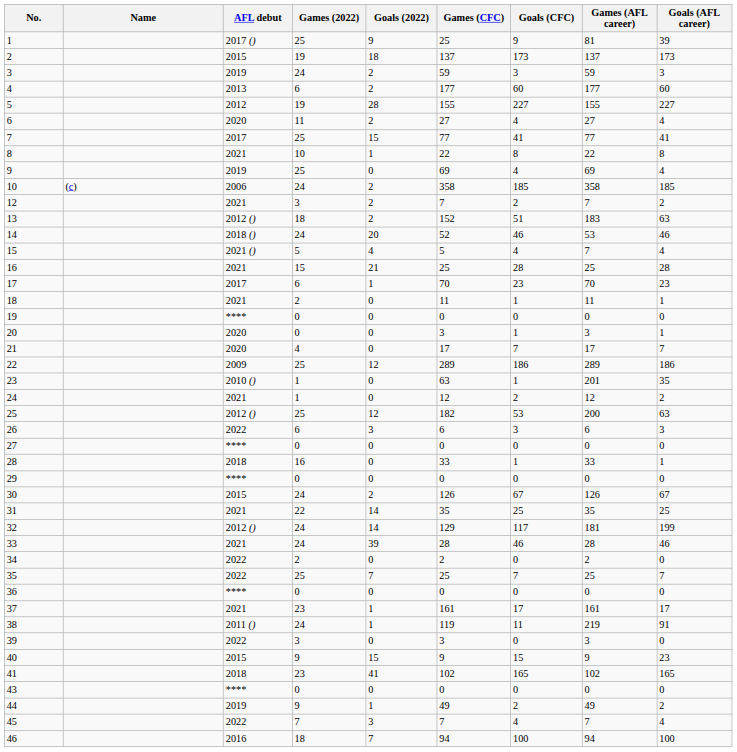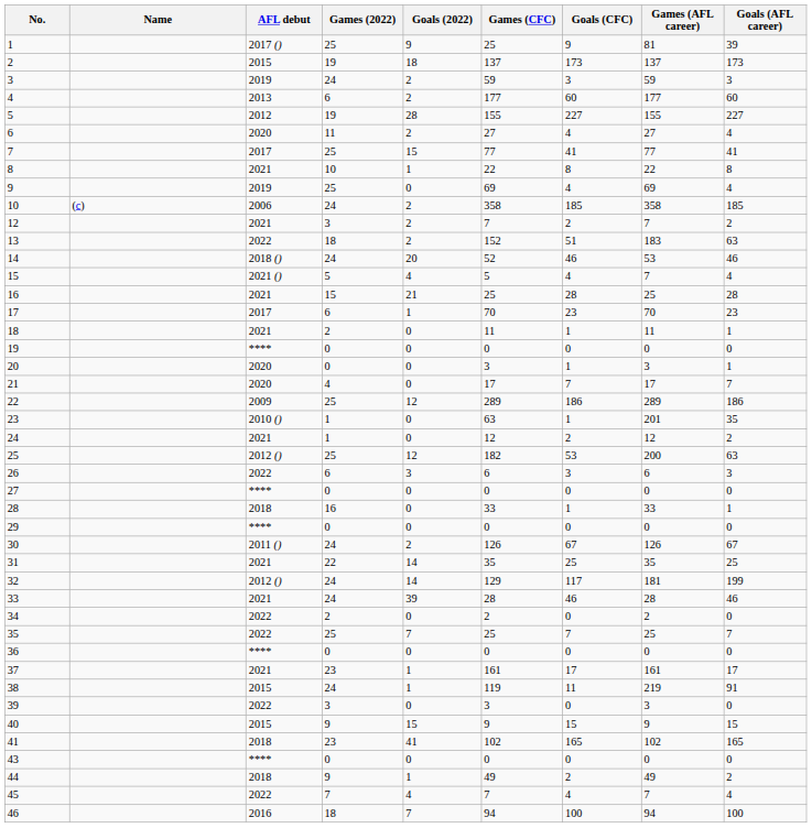 <table class="wikitable sortable" style="width:90%;">
 <tr style="background:#efefef;">
 <th width=2%>No.</th>
 <th width=6%>Name</th>
 <th width=2%><a href='#'>AFL</a> debut</th>
 <th width=2%>Games (2022)</th>
 <th width=2%>Goals (2022)</th>
 <th width=2%>Games (<a href='#'>CFC</a>)</th>
 <th width=2%>Goals (CFC)</th>
 <th width=2%>Games (AFL career)</th>
 <th width=2%>Goals (AFL career)</th>
 </tr>
 <tr>
 <td align=left>1</td>
 <td></td>
 <td>2017 <em>()</em></td>
 <td>25</td>
 <td>9</td>
 <td>25</td>
 <td>9</td>
 <td>81</td>
 <td>39</td>
 </tr>
 <tr>
 <td align=left>2</td>
 <td></td>
 <td>2015</td>
 <td>19</td>
 <td>18</td>
 <td>137</td>
 <td>173</td>
 <td>137</td>
 <td>173</td>
 </tr>
 <tr>
 <td align=left>3</td>
 <td></td>
 <td>2019</td>
 <td>24</td>
 <td>2</td>
 <td>59</td>
 <td>3</td>
 <td>59</td>
 <td>3</td>
 </tr>
 <tr>
 <td align=left>4</td>
 <td></td>
 <td>2013</td>
 <td>6</td>
 <td>2</td>
 <td>177</td>
 <td>60</td>
 <td>177</td>
 <td>60</td>
 </tr>
 <tr>
 <td align=left>5</td>
 <td></td>
 <td>2012</td>
 <td>19</td>
 <td>28</td>
 <td>155</td>
 <td>227</td>
 <td>155</td>
 <td>227</td>
 </tr>
 <tr>
 <td align=left>6</td>
 <td></td>
 <td>2020</td>
 <td>11</td>
 <td>2</td>
 <td>27</td>
 <td>4</td>
 <td>27</td>
 <td>4</td>
 </tr>
 <tr>
 <td align=left>7</td>
 <td></td>
 <td>2017</td>
 <td>25</td>
 <td>15</td>
 <td>77</td>
 <td>41</td>
 <td>77</td>
 <td>41</td>
 </tr>
 <tr>
 <td align=left>8</td>
 <td></td>
 <td>2021</td>
 <td>10</td>
 <td>1</td>
 <td>22</td>
 <td>8</td>
 <td>22</td>
 <td>8</td>
 </tr>
 <tr>
 <td align=left>9</td>
 <td></td>
 <td>2019</td>
 <td>25</td>
 <td>0</td>
 <td>69</td>
 <td>4</td>
 <td>69</td>
 <td>4</td>
 </tr>
 <tr>
 <td align=left>10</td>
 <td> (<a href='#'>c</a>)</td>
 <td>2006</td>
 <td>24</td>
 <td>2</td>
 <td>358</td>
 <td>185</td>
 <td>358</td>
 <td>185</td>
 </tr>
 <tr>
 <td align=left>12</td>
 <td></td>
 <td>2021</td>
 <td>3</td>
 <td>2</td>
 <td>7</td>
 <td>2</td>
 <td>7</td>
 <td>2</td>
 </tr>
 <tr>
 <td align=left>13</td>
 <td></td>
-<td>2012 <em>()</em></td>
+<td>2022</td>
 <td>18</td>
 <td>2</td>
 <td>152</td>
 <td>51</td>
 <td>183</td>
 <td>63</td>
 </tr>
 <tr>
 <td align=left>14</td>
 <td></td>
 <td>2018 <em>()</em></td>
 <td>24</td>
 <td>20</td>
 <td>52</td>
 <td>46</td>
 <td>53</td>
 <td>46</td>
 </tr>
 <tr>
 <td align=left>15</td>
 <td></td>
 <td>2021 <em>()</em></td>
 <td>5</td>
 <td>4</td>
 <td>5</td>
 <td>4</td>
 <td>7</td>
 <td>4</td>
 </tr>
 <tr>
 <td align=left>16</td>
 <td></td>
 <td>2021</td>
 <td>15</td>
 <td>21</td>
 <td>25</td>
 <td>28</td>
 <td>25</td>
 <td>28</td>
 </tr>
 <tr>
 <td align=left>17</td>
 <td></td>
 <td>2017</td>
 <td>6</td>
 <td>1</td>
 <td>70</td>
 <td>23</td>
 <td>70</td>
 <td>23</td>
 </tr>
 <tr>
 <td align=left>18</td>
 <td></td>
 <td>2021</td>
 <td>2</td>
 <td>0</td>
 <td>11</td>
 <td>1</td>
 <td>11</td>
 <td>1</td>
 </tr>
 <tr>
 <td align=left>19</td>
 <td></td>
 <td>****</td>
 <td>0</td>
 <td>0</td>
 <td>0</td>
 <td>0</td>
 <td>0</td>
 <td>0</td>
 </tr>
 <tr>
 <td align=left>20</td>
 <td></td>
 <td>2020</td>
 <td>0</td>
 <td>0</td>
 <td>3</td>
 <td>1</td>
 <td>3</td>
 <td>1</td>
 </tr>
 <tr>
 <td align=left>21</td>
 <td></td>
 <td>2020</td>
 <td>4</td>
 <td>0</td>
 <td>17</td>
 <td>7</td>
 <td>17</td>
 <td>7</td>
 </tr>
 <tr>
 <td align=left>22</td>
 <td></td>
 <td>2009</td>
 <td>25</td>
 <td>12</td>
 <td>289</td>
 <td>186</td>
 <td>289</td>
 <td>186</td>
 </tr>
 <tr>
 <td align=left>23</td>
 <td></td>
 <td>2010 <em>()</em></td>
 <td>1</td>
 <td>0</td>
 <td>63</td>
 <td>1</td>
 <td>201</td>
 <td>35</td>
 </tr>
 <tr>
 <td align=left>24</td>
 <td></td>
 <td>2021</td>
 <td>1</td>
 <td>0</td>
 <td>12</td>
 <td>2</td>
 <td>12</td>
 <td>2</td>
 </tr>
 <tr>
 <td align=left>25</td>
 <td></td>
 <td>2012 <em>()</em></td>
 <td>25</td>
 <td>12</td>
 <td>182</td>
 <td>53</td>
 <td>200</td>
 <td>63</td>
 </tr>
 <tr>
 <td align=left>26</td>
 <td></td>
 <td>2022</td>
 <td>6</td>
 <td>3</td>
 <td>6</td>
 <td>3</td>
 <td>6</td>
 <td>3</td>
 </tr>
 <tr>
 <td align=left>27</td>
 <td></td>
 <td>****</td>
 <td>0</td>
 <td>0</td>
 <td>0</td>
 <td>0</td>
 <td>0</td>
 <td>0</td>
 </tr>
 <tr>
 <td align=left>28</td>
 <td></td>
 <td>2018</td>
 <td>16</td>
 <td>0</td>
 <td>33</td>
 <td>1</td>
 <td>33</td>
 <td>1</td>
 </tr>
 <tr>
 <td align=left>29</td>
 <td></td>
 <td>****</td>
 <td>0</td>
 <td>0</td>
 <td>0</td>
 <td>0</td>
 <td>0</td>
 <td>0</td>
 </tr>
 <tr>
 <td align=left>30</td>
 <td></td>
-<td>2015</td>
+<td>2011 <em>()</em></td>
 <td>24</td>
 <td>2</td>
 <td>126</td>
 <td>67</td>
 <td>126</td>
 <td>67</td>
 </tr>
 <tr>
 <td align=left>31</td>
 <td></td>
 <td>2021</td>
 <td>22</td>
 <td>14</td>
 <td>35</td>
 <td>25</td>
 <td>35</td>
 <td>25</td>
 </tr>
 <tr>
 <td align=left>32</td>
 <td></td>
 <td>2012 <em>()</em></td>
 <td>24</td>
 <td>14</td>
 <td>129</td>
 <td>117</td>
 <td>181</td>
 <td>199</td>
 </tr>
 <tr>
 <td align=left>33</td>
 <td></td>
 <td>2021</td>
 <td>24</td>
 <td>39</td>
 <td>28</td>
 <td>46</td>
 <td>28</td>
 <td>46</td>
 </tr>
 <tr>
 <td align=left>34</td>
 <td></td>
 <td>2022</td>
 <td>2</td>
 <td>0</td>
 <td>2</td>
 <td>0</td>
 <td>2</td>
 <td>0</td>
 </tr>
 <tr>
 <td align=left>35</td>
 <td></td>
 <td>2022</td>
 <td>25</td>
 <td>7</td>
 <td>25</td>
 <td>7</td>
 <td>25</td>
 <td>7</td>
 </tr>
 <tr>
 <td align=left>36</td>
 <td></td>
 <td>****</td>
 <td>0</td>
 <td>0</td>
 <td>0</td>
 <td>0</td>
 <td>0</td>
 <td>0</td>
 </tr>
 <tr>
 <td align=left>37</td>
 <td></td>
 <td>2021</td>
 <td>23</td>
 <td>1</td>
 <td>161</td>
 <td>17</td>
 <td>161</td>
 <td>17</td>
 </tr>
 <tr>
 <td align=left>38</td>
 <td></td>
-<td>2011 <em>()</em></td>
+<td>2015</td>
 <td>24</td>
 <td>1</td>
 <td>119</td>
 <td>11</td>
 <td>219</td>
 <td>91</td>
 </tr>
 <tr>
 <td align=left>39</td>
 <td></td>
 <td>2022</td>
 <td>3</td>
 <td>0</td>
 <td>3</td>
 <td>0</td>
 <td>3</td>
 <td>0</td>
 </tr>
 <tr>
 <td align=left>40</td>
 <td></td>
 <td>2015</td>
 <td>9</td>
 <td>15</td>
 <td>9</td>
 <td>15</td>
 <td>9</td>
-<td>23</td>
+<td>15</td>
 </tr>
 <tr>
 <td align=left>41</td>
 <td></td>
 <td>2018</td>
 <td>23</td>
 <td>41</td>
 <td>102</td>
 <td>165</td>
 <td>102</td>
 <td>165</td>
 </tr>
 <tr>
 <td align=left>43</td>
 <td></td>
 <td>****</td>
 <td>0</td>
 <td>0</td>
 <td>0</td>
 <td>0</td>
 <td>0</td>
 <td>0</td>
 </tr>
 <tr>
 <td align=left>44</td>
 <td></td>
-<td>2019</td>
+<td>2018</td>
 <td>9</td>
 <td>1</td>
 <td>49</td>
 <td>2</td>
 <td>49</td>
 <td>2</td>
 </tr>
 <tr>
 <td align=left>45</td>
 <td></td>
 <td>2022</td>
 <td>7</td>
-<td>3</td>
+<td>4</td>
 <td>7</td>
 <td>4</td>
 <td>7</td>
 <td>4</td>
 </tr>
 <tr>
 <td align=left>46</td>
 <td></td>
 <td>2016</td>
 <td>18</td>
 <td>7</td>
 <td>94</td>
 <td>100</td>
 <td>94</td>
 <td>100</td>
 </tr>
 </table>
